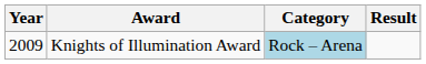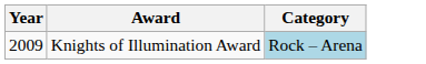 <table class="wikitable">
 <tr>
 <th>Year</th>
 <th>Award</th>
 <th>Category</th>
-<th>Result</th>
 </tr>
 <tr>
 <td style="text-align:center;">2009</td>
 <td>Knights of Illumination Award</td>
 <td style="background: lightblue;">Rock – Arena</td>
-<td></td>
 </tr>
 </table>
